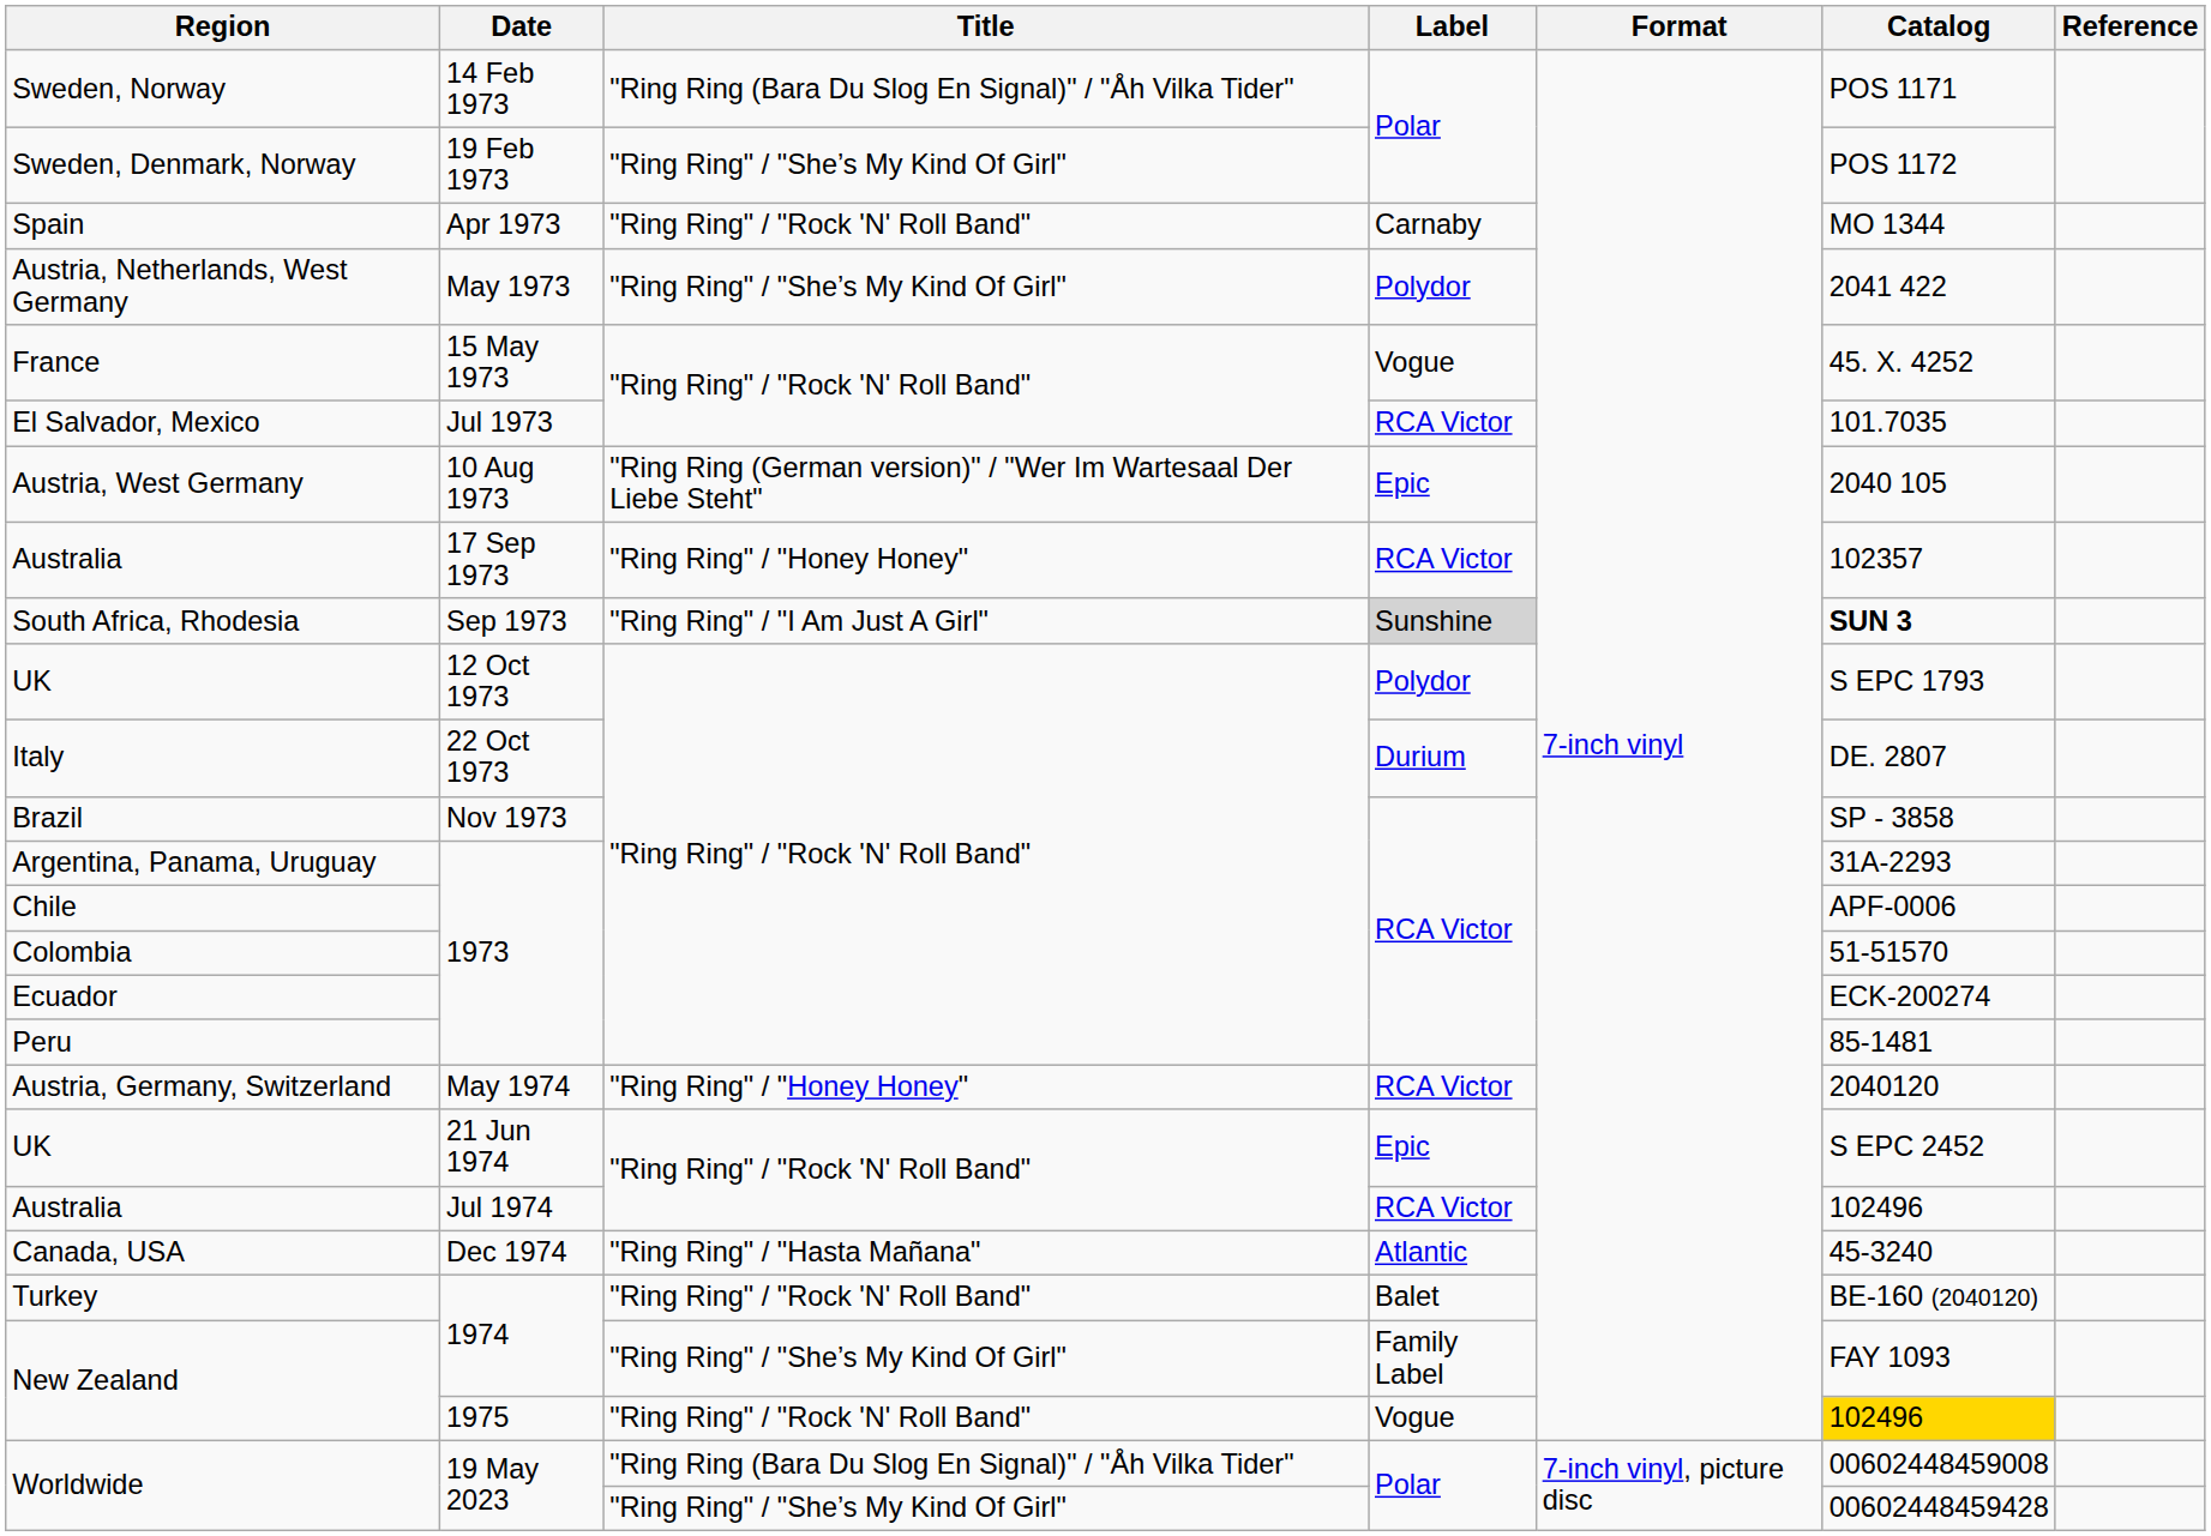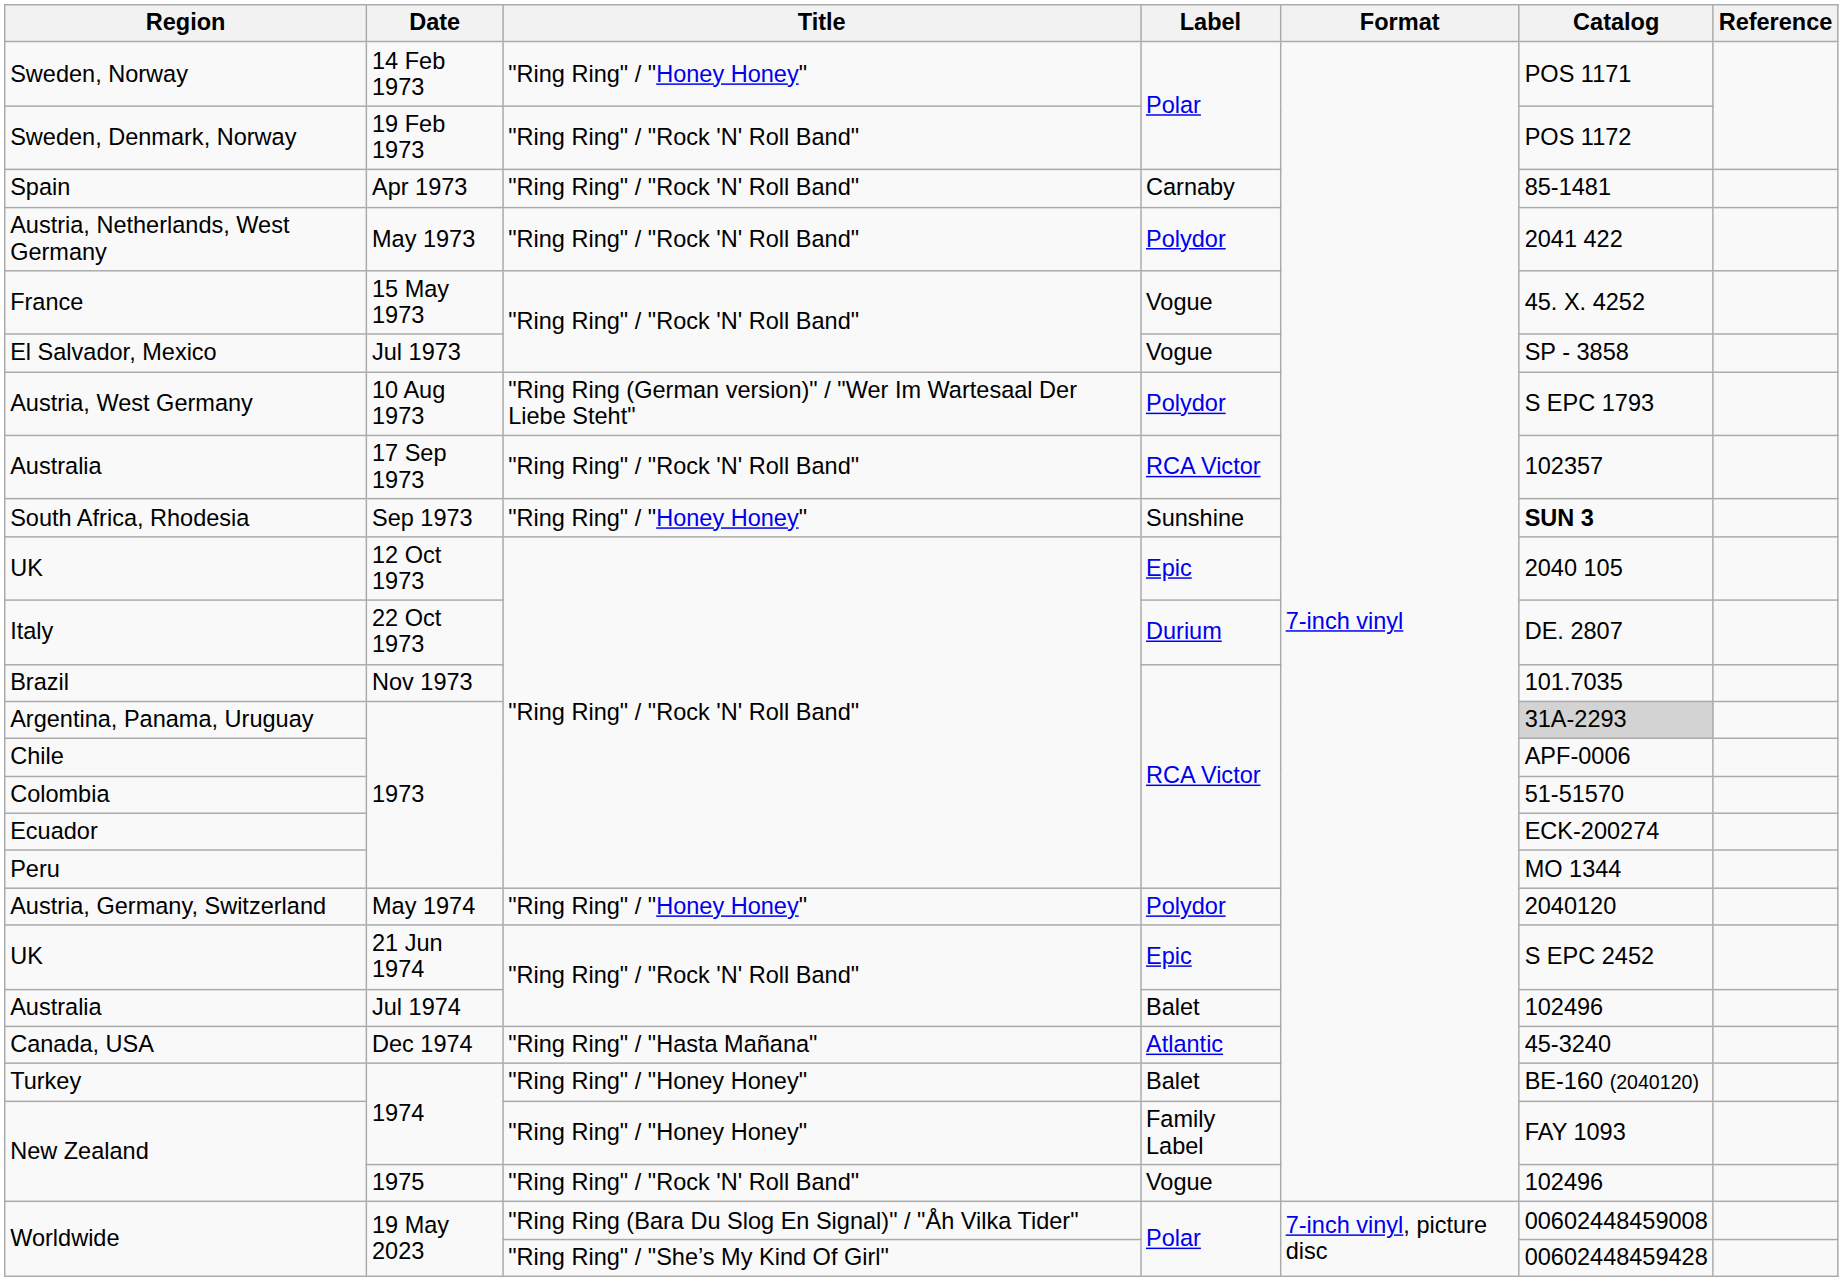 <table class="wikitable">
 <tr>
 <th>Region</th>
 <th>Date</th>
 <th>Title</th>
 <th>Label</th>
 <th>Format</th>
 <th>Catalog</th>
 <th>Reference</th>
 </tr>
 <tr>
 <td>Sweden, Norway</td>
 <td>14 Feb 1973</td>
-<td>"Ring Ring (Bara Du Slog En Signal)" / "Åh Vilka Tider"</td>
+<td>"Ring Ring" / "<a href='#'>Honey Honey</a>"</td>
 <td rowspan="2"><a href='#'>Polar</a></td>
 <td rowspan="24"><a href='#'>7-inch vinyl</a></td>
 <td>POS 1171</td>
 <td rowspan="2"></td>
 </tr>
 <tr>
 <td>Sweden, Denmark, Norway</td>
 <td>19 Feb 1973</td>
-<td>"Ring Ring" / "She’s My Kind Of Girl"</td>
+<td>"Ring Ring" / "Rock 'N' Roll Band"</td>
 <td>POS 1172</td>
 </tr>
 <tr>
 <td>Spain</td>
 <td>Apr 1973</td>
 <td>"Ring Ring" / "Rock 'N' Roll Band"</td>
 <td>Carnaby</td>
-<td>MO 1344</td>
+<td>85-1481</td>
 <td></td>
 </tr>
 <tr>
 <td>Austria, Netherlands, West Germany</td>
 <td>May 1973</td>
-<td>"Ring Ring" / "She’s My Kind Of Girl"</td>
+<td>"Ring Ring" / "Rock 'N' Roll Band"</td>
 <td><a href='#'>Polydor</a></td>
 <td>2041 422</td>
 <td></td>
 </tr>
 <tr>
 <td>France</td>
 <td>15 May 1973</td>
 <td rowspan="2">"Ring Ring" / "Rock 'N' Roll Band"</td>
 <td>Vogue</td>
 <td>45. X. 4252</td>
 <td></td>
 </tr>
 <tr>
 <td>El Salvador, Mexico</td>
 <td>Jul 1973</td>
-<td><a href='#'>RCA Victor</a></td>
-<td>101.7035</td>
+<td>Vogue</td>
+<td>SP - 3858</td>
 <td></td>
 </tr>
 <tr>
 <td>Austria, West Germany</td>
 <td>10 Aug 1973</td>
 <td>"Ring Ring (German version)" / "Wer Im Wartesaal Der Liebe Steht"</td>
-<td><a href='#'>Epic</a></td>
-<td>2040 105</td>
+<td><a href='#'>Polydor</a></td>
+<td>S EPC 1793</td>
 <td></td>
 </tr>
 <tr>
 <td>Australia</td>
 <td>17 Sep 1973</td>
-<td>"Ring Ring" / "Honey Honey"</td>
+<td>"Ring Ring" / "Rock 'N' Roll Band"</td>
 <td><a href='#'>RCA Victor</a></td>
 <td>102357</td>
 <td></td>
 </tr>
 <tr>
 <td>South Africa, Rhodesia</td>
 <td>Sep 1973</td>
-<td>"Ring Ring" / "I Am Just A Girl"</td>
-<td style="background: lightgrey;">Sunshine</td>
+<td>"Ring Ring" / "<a href='#'>Honey Honey</a>"</td>
+<td>Sunshine</td>
 <td><strong>SUN 3</strong></td>
 <td></td>
 </tr>
 <tr>
 <td>UK</td>
 <td>12 Oct 1973</td>
 <td rowspan="8">"Ring Ring" / "Rock 'N' Roll Band"</td>
-<td><a href='#'>Polydor</a></td>
-<td>S EPC 1793</td>
+<td><a href='#'>Epic</a></td>
+<td>2040 105</td>
 <td></td>
 </tr>
 <tr>
 <td>Italy</td>
 <td>22 Oct 1973</td>
 <td><a href='#'>Durium</a></td>
 <td>DE. 2807</td>
 <td></td>
 </tr>
 <tr>
 <td>Brazil</td>
 <td>Nov 1973</td>
 <td rowspan="6"><a href='#'>RCA Victor</a></td>
-<td>SP - 3858</td>
+<td>101.7035</td>
 <td></td>
 </tr>
 <tr>
 <td>Argentina, Panama, Uruguay</td>
 <td rowspan="5">1973</td>
-<td>31A-2293</td>
+<td style="background: lightgrey;">31A-2293</td>
 <td></td>
 </tr>
 <tr>
 <td>Chile</td>
 <td>APF-0006</td>
 <td></td>
 </tr>
 <tr>
 <td>Colombia</td>
 <td>51-51570</td>
 <td></td>
 </tr>
 <tr>
 <td>Ecuador</td>
 <td>ECK-200274</td>
 <td></td>
 </tr>
 <tr>
 <td>Peru</td>
-<td>85-1481</td>
+<td>MO 1344</td>
 <td></td>
 </tr>
 <tr>
 <td>Austria, Germany, Switzerland</td>
 <td>May 1974</td>
 <td>"Ring Ring" / "<a href='#'>Honey Honey</a>"</td>
-<td><a href='#'>RCA Victor</a></td>
+<td><a href='#'>Polydor</a></td>
 <td>2040120</td>
 <td></td>
 </tr>
 <tr>
 <td>UK</td>
 <td>21 Jun 1974</td>
 <td rowspan="2">"Ring Ring" / "Rock 'N' Roll Band"</td>
 <td><a href='#'>Epic</a></td>
 <td>S EPC 2452</td>
 <td></td>
 </tr>
 <tr>
 <td>Australia</td>
 <td>Jul 1974</td>
-<td><a href='#'>RCA Victor</a></td>
+<td>Balet</td>
 <td>102496</td>
 <td></td>
 </tr>
 <tr>
 <td>Canada, USA</td>
 <td>Dec 1974</td>
 <td>"Ring Ring" / "Hasta Mañana"</td>
 <td><a href='#'>Atlantic</a></td>
 <td>45-3240</td>
 <td></td>
 </tr>
 <tr>
 <td>Turkey</td>
 <td rowspan="2">1974</td>
-<td>"Ring Ring" / "Rock 'N' Roll Band"</td>
+<td>"Ring Ring" / "Honey Honey"</td>
 <td>Balet</td>
 <td>BE-160 <small>(2040120)</small></td>
 <td></td>
 </tr>
 <tr>
 <td rowspan="2">New Zealand</td>
-<td>"Ring Ring" / "She’s My Kind Of Girl"</td>
+<td>"Ring Ring" / "Honey Honey"</td>
 <td>Family Label</td>
 <td>FAY 1093</td>
 <td></td>
 </tr>
 <tr>
 <td>1975</td>
 <td>"Ring Ring" / "Rock 'N' Roll Band"</td>
 <td>Vogue</td>
-<td style="background: gold;">102496</td>
+<td>102496</td>
 <td></td>
 </tr>
 <tr>
 <td rowspan="2">Worldwide</td>
 <td rowspan="2">19 May 2023</td>
 <td>"Ring Ring (Bara Du Slog En Signal)" / "Åh Vilka Tider"</td>
 <td rowspan="2"><a href='#'>Polar</a></td>
 <td rowspan="2"><a href='#'>7-inch vinyl</a>, picture disc</td>
 <td>00602448459008</td>
 <td></td>
 </tr>
 <tr>
 <td>"Ring Ring" / "She’s My Kind Of Girl"</td>
 <td>00602448459428</td>
 <td></td>
 </tr>
 </table>
